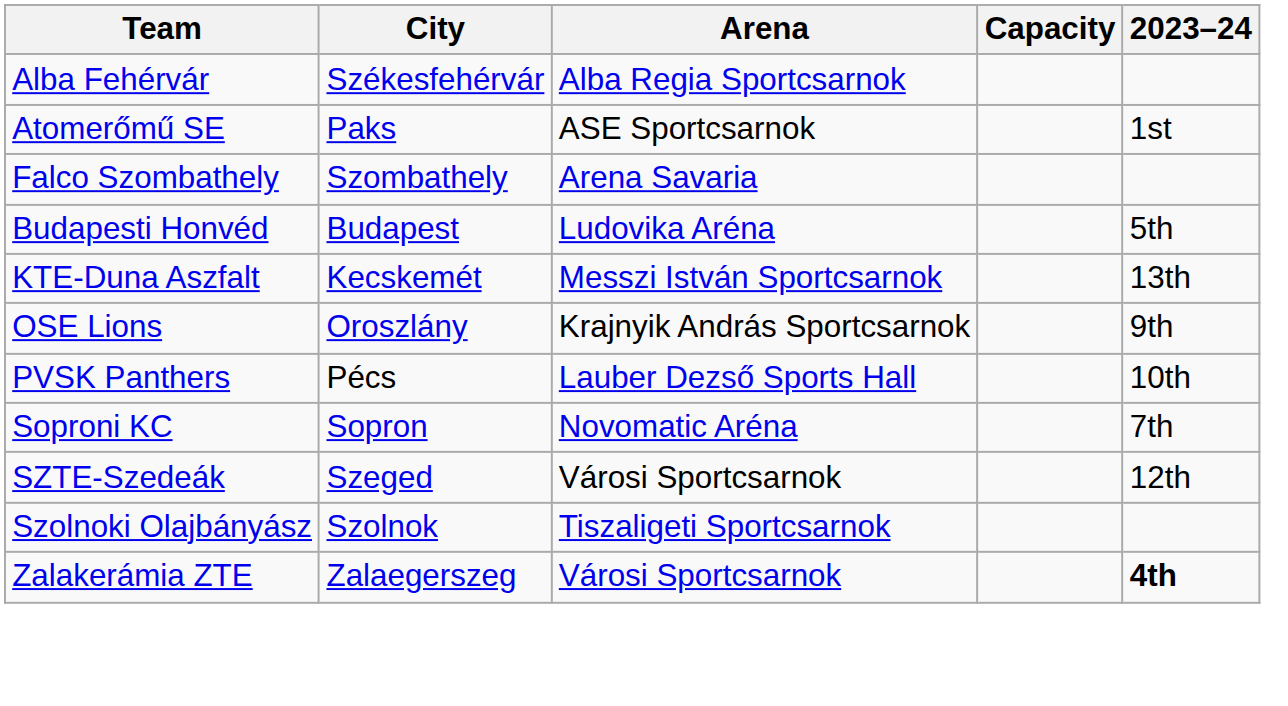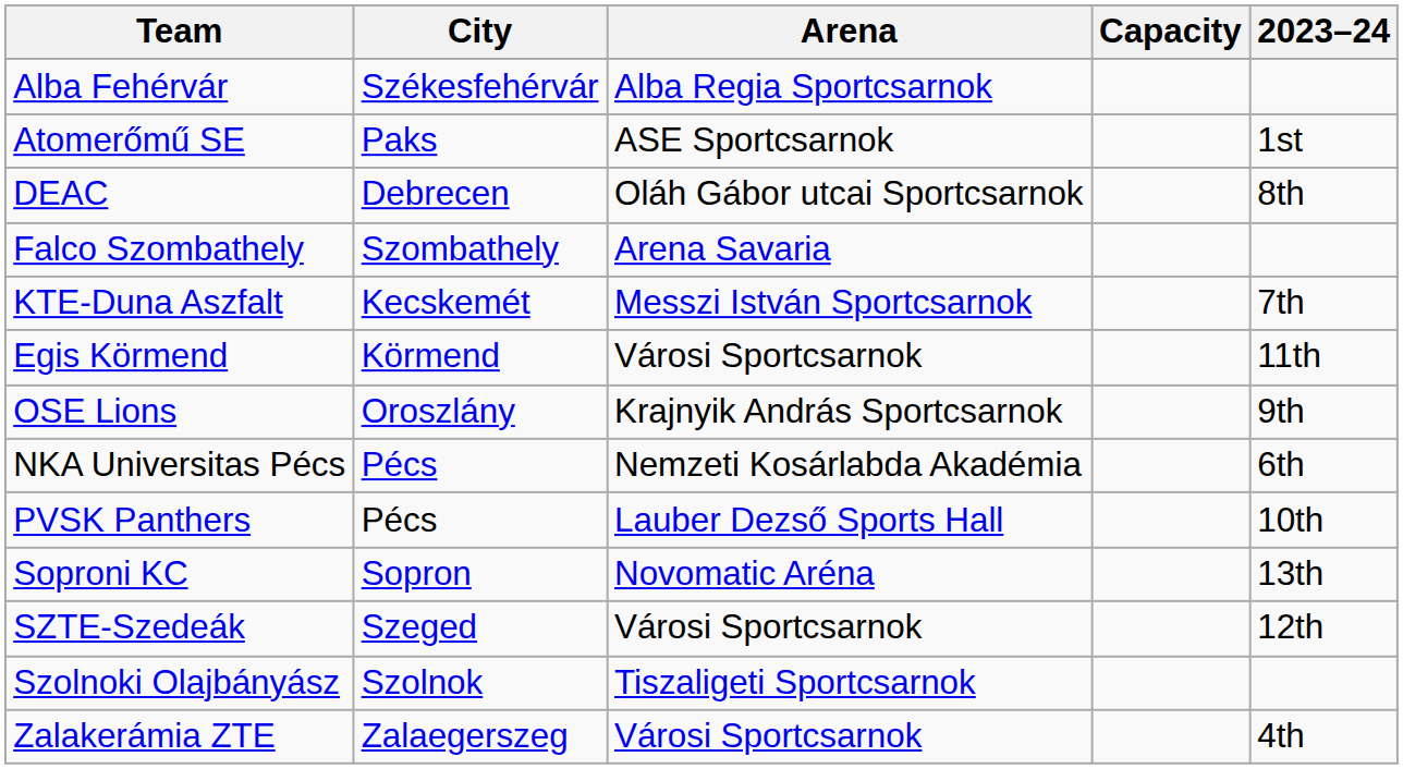 <table class="wikitable sortable">
 <tr>
 <th>Team</th>
 <th>City</th>
 <th>Arena</th>
 <th>Capacity</th>
 <th data-sort-type="number">2023–24</th>
 </tr>
 <tr>
 <td><a href='#'>Alba Fehérvár</a></td>
 <td><a href='#'>Székesfehérvár</a></td>
 <td><a href='#'>Alba Regia Sportcsarnok</a></td>
 <td></td>
 <td></td>
 </tr>
 <tr>
 <td><a href='#'>Atomerőmű SE</a></td>
 <td><a href='#'>Paks</a></td>
 <td>ASE Sportcsarnok</td>
 <td></td>
 <td> 1st </td>
 </tr>
 <tr>
+<td><a href='#'>DEAC</a></td>
+<td><a href='#'>Debrecen</a></td>
+<td>Oláh Gábor utcai Sportcsarnok</td>
+<td></td>
+<td>8th</td>
+</tr>
+<tr>
 <td><a href='#'>Falco Szombathely</a></td>
 <td><a href='#'>Szombathely</a></td>
 <td><a href='#'>Arena Savaria</a></td>
 <td></td>
 <td></td>
 </tr>
 <tr>
-<td><a href='#'>Budapesti Honvéd</a></td>
-<td><a href='#'>Budapest</a></td>
-<td><a href='#'>Ludovika Aréna</a></td>
-<td></td>
-<td>5th</td>
-</tr>
-<tr>
 <td><a href='#'>KTE-Duna Aszfalt</a></td>
 <td><a href='#'>Kecskemét</a></td>
 <td><a href='#'>Messzi István Sportcsarnok</a></td>
 <td></td>
-<td>13th</td>
+<td>7th</td>
+</tr>
+<tr>
+<td><a href='#'>Egis Körmend</a></td>
+<td><a href='#'>Körmend</a></td>
+<td>Városi Sportcsarnok</td>
+<td></td>
+<td>11th</td>
 </tr>
 <tr>
 <td><a href='#'>OSE Lions</a></td>
 <td><a href='#'>Oroszlány</a></td>
 <td>Krajnyik András Sportcsarnok</td>
 <td></td>
 <td>9th</td>
+</tr>
+<tr>
+<td>NKA Universitas Pécs</td>
+<td><a href='#'>Pécs</a></td>
+<td>Nemzeti Kosárlabda Akadémia</td>
+<td></td>
+<td>6th</td>
 </tr>
 <tr>
 <td><a href='#'>PVSK Panthers</a></td>
 <td>Pécs</td>
 <td><a href='#'>Lauber Dezső Sports Hall</a></td>
 <td></td>
 <td>10th</td>
 </tr>
 <tr>
 <td><a href='#'>Soproni KC</a></td>
 <td><a href='#'>Sopron</a></td>
 <td><a href='#'>Novomatic Aréna</a></td>
 <td></td>
-<td>7th</td>
+<td>13th</td>
 </tr>
 <tr>
 <td><a href='#'>SZTE-Szedeák</a></td>
 <td><a href='#'>Szeged</a></td>
 <td>Városi Sportcsarnok</td>
 <td></td>
 <td>12th</td>
 </tr>
 <tr>
 <td><a href='#'>Szolnoki Olajbányász</a></td>
 <td><a href='#'>Szolnok</a></td>
 <td><a href='#'>Tiszaligeti Sportcsarnok</a></td>
 <td></td>
 <td></td>
 </tr>
 <tr>
 <td><a href='#'>Zalakerámia ZTE</a></td>
 <td><a href='#'>Zalaegerszeg</a></td>
 <td><a href='#'>Városi Sportcsarnok</a></td>
 <td></td>
-<td><strong>4th</strong></td>
+<td>4th</td>
 </tr>
 </table>
